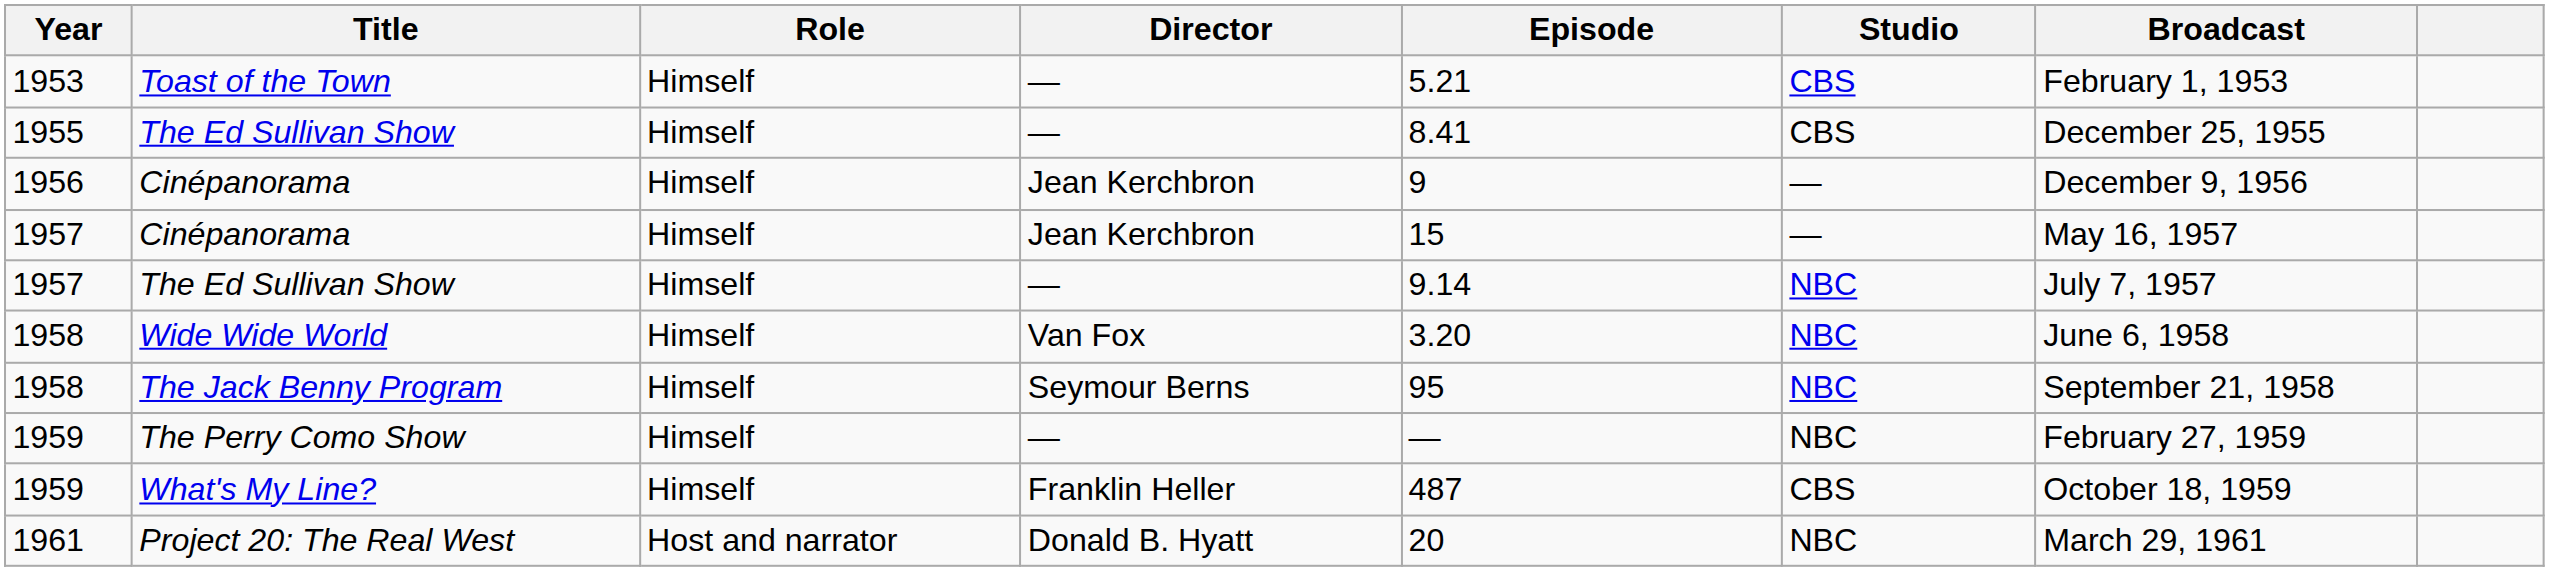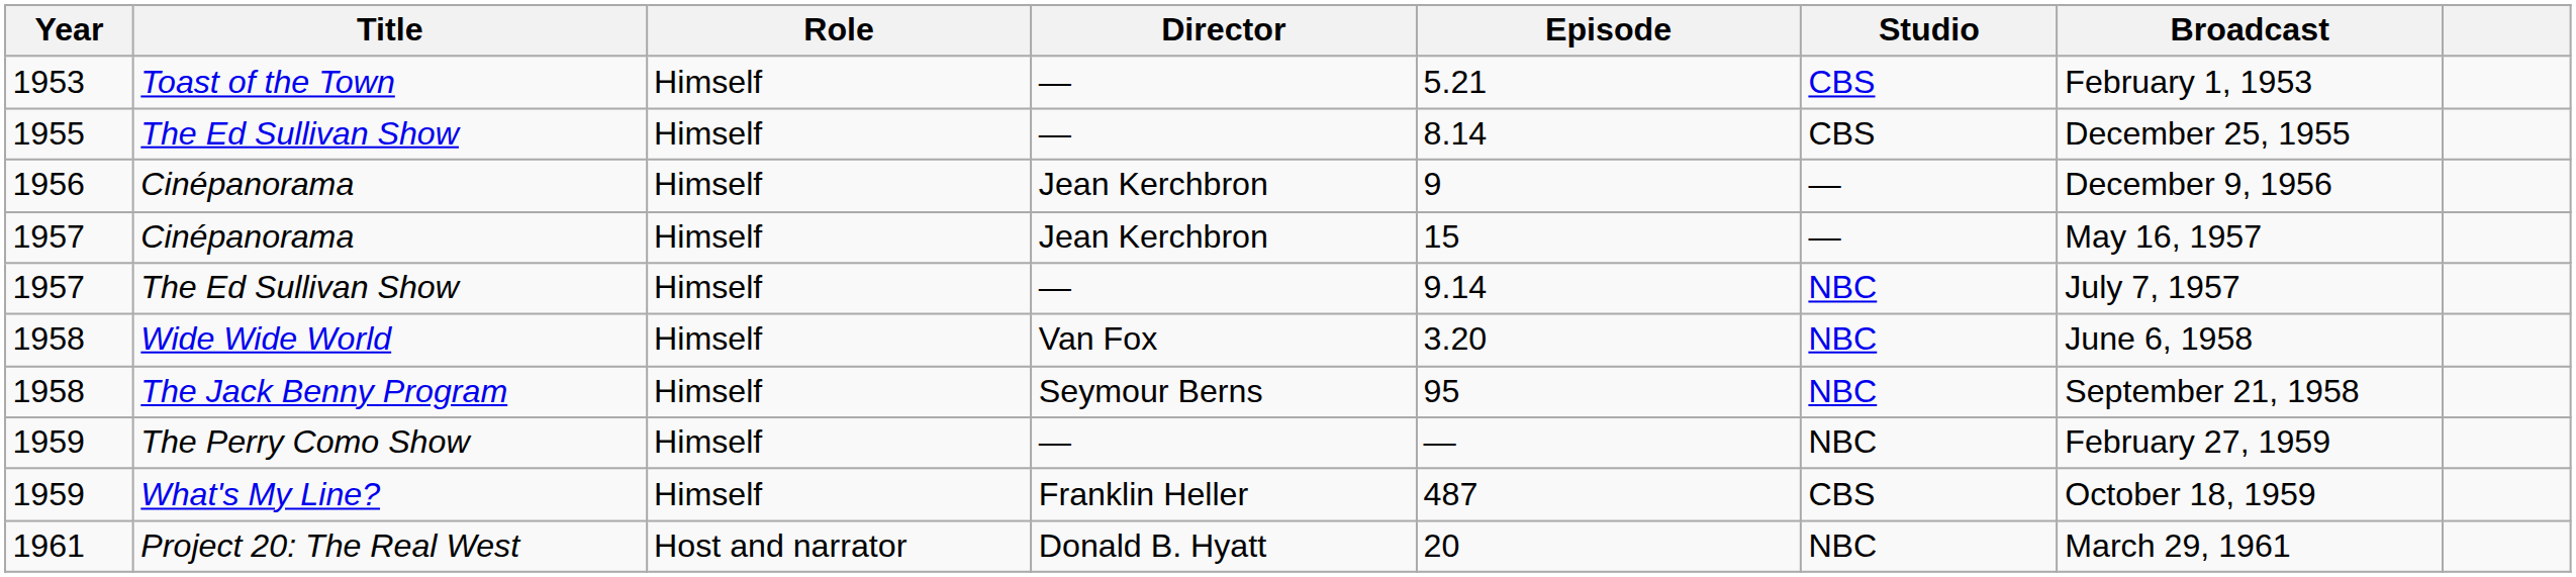 <table class="wikitable sortable" width="100%">
 <tr>
 <th width="5%">Year</th>
 <th width="20%">Title</th>
 <th width="15%">Role</th>
 <th width="15%">Director</th>
 <th width="15%">Episode</th>
 <th width="10%">Studio</th>
 <th width="15%" class="unsortable">Broadcast</th>
 <th width="5%" class="unsortable"></th>
 </tr>
 <tr>
 <td>1953</td>
 <td><em><a href='#'>Toast of the Town</a></em></td>
 <td>Himself</td>
 <td>—</td>
 <td>5.21</td>
 <td><a href='#'>CBS</a></td>
 <td>February 1, 1953</td>
 <td></td>
 </tr>
 <tr>
 <td>1955</td>
 <td><em><a href='#'>The Ed Sullivan Show</a></em></td>
 <td>Himself</td>
 <td>—</td>
-<td>8.41</td>
+<td>8.14</td>
 <td>CBS</td>
 <td>December 25, 1955</td>
 <td></td>
 </tr>
 <tr>
 <td>1956</td>
 <td><em>Cinépanorama</em></td>
 <td>Himself</td>
 <td>Jean Kerchbron</td>
 <td>9</td>
 <td>—</td>
 <td>December 9, 1956</td>
 <td></td>
 </tr>
 <tr>
 <td>1957</td>
 <td><em>Cinépanorama</em></td>
 <td>Himself</td>
 <td>Jean Kerchbron</td>
 <td>15</td>
 <td>—</td>
 <td>May 16, 1957</td>
 <td></td>
 </tr>
 <tr>
 <td>1957</td>
 <td><em>The Ed Sullivan Show</em></td>
 <td>Himself</td>
 <td>—</td>
 <td>9.14</td>
 <td><a href='#'>NBC</a></td>
 <td>July 7, 1957</td>
 <td></td>
 </tr>
 <tr>
 <td>1958</td>
 <td><em><a href='#'>Wide Wide World</a></em></td>
 <td>Himself</td>
 <td>Van Fox</td>
 <td>3.20</td>
 <td><a href='#'>NBC</a></td>
 <td>June 6, 1958</td>
 <td></td>
 </tr>
 <tr>
 <td>1958</td>
 <td><em><a href='#'>The Jack Benny Program</a></em></td>
 <td>Himself</td>
 <td>Seymour Berns</td>
 <td>95</td>
 <td><a href='#'>NBC</a></td>
 <td>September 21, 1958</td>
 <td></td>
 </tr>
 <tr>
 <td>1959</td>
 <td><em>The Perry Como Show</em></td>
 <td>Himself</td>
 <td>—</td>
 <td>—</td>
 <td>NBC</td>
 <td>February 27, 1959</td>
 <td></td>
 </tr>
 <tr>
 <td>1959</td>
 <td><em><a href='#'>What's My Line?</a></em></td>
 <td>Himself</td>
 <td>Franklin Heller</td>
 <td>487</td>
 <td>CBS</td>
 <td>October 18, 1959</td>
 <td></td>
 </tr>
 <tr>
 <td>1961</td>
 <td><em>Project 20: The Real West</em></td>
 <td>Host and narrator</td>
 <td>Donald B. Hyatt</td>
 <td>20</td>
 <td>NBC</td>
 <td>March 29, 1961</td>
 <td></td>
 </tr>
 </table>
